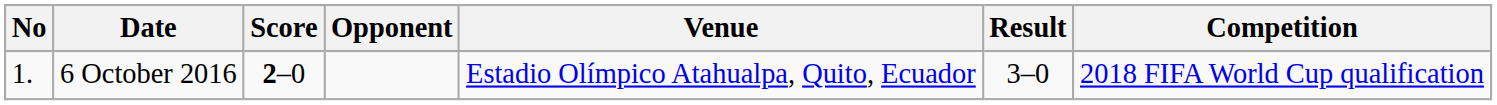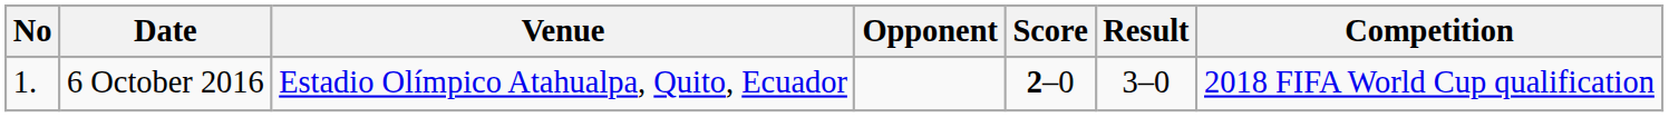 <table class="wikitable" style="font-size:85%;">
 <tr>
 <th>No</th>
 <th>Date</th>
+<th>Venue</th>
+<th>Opponent</th>
 <th>Score</th>
-<th>Opponent</th>
-<th>Venue</th>
 <th>Result</th>
 <th>Competition</th>
 </tr>
 <tr>
 <td>1.</td>
 <td>6 October 2016</td>
+<td><a href='#'>Estadio Olímpico Atahualpa</a>, <a href='#'>Quito</a>, <a href='#'>Ecuador</a></td>
+<td></td>
 <td align=center><strong>2</strong>–0</td>
-<td></td>
-<td><a href='#'>Estadio Olímpico Atahualpa</a>, <a href='#'>Quito</a>, <a href='#'>Ecuador</a></td>
 <td align=center>3–0</td>
 <td><a href='#'>2018 FIFA World Cup qualification</a></td>
 </tr>
 </table>
